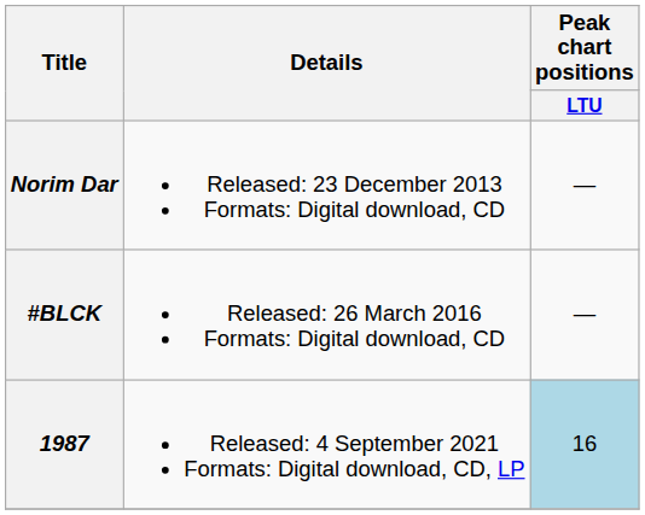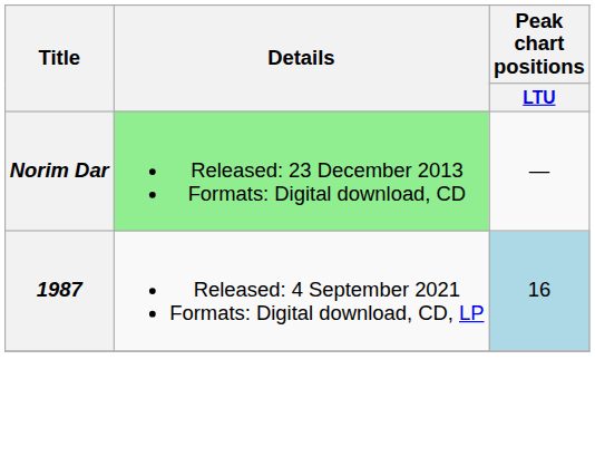 <table class="wikitable plainrowheaders" style="text-align:center;">
 <tr>
 <th scope="col" rowspan="2">Title</th>
 <th scope="col" rowspan="2">Details</th>
 <th scope="col" colspan="1">Peak chart positions</th>
 </tr>
 <tr>
 <th scope="col" style="width:3em;font-size:85%;"><a href='#'>LTU</a></th>
 </tr>
 <tr>
 <th scope="row"><em>Norim Dar</em></th>
-<td><br><ul><li>Released: 23 December 2013</li><li>Formats: Digital download, CD</li></ul></td>
-<td>—</td>
-</tr>
-<tr>
-<th scope="row"><em>#BLCK</em></th>
-<td><br><ul><li>Released: 26 March 2016</li><li>Formats: Digital download, CD</li></ul></td>
+<td style="background: lightgreen;"><br><ul><li>Released: 23 December 2013</li><li>Formats: Digital download, CD</li></ul></td>
 <td>—</td>
 </tr>
 <tr>
 <th scope="row"><em>1987</em></th>
 <td><br><ul><li>Released: 4 September 2021</li><li>Formats: Digital download, CD, <a href='#'>LP</a></li></ul></td>
 <td style="background: lightblue;">16</td>
 </tr>
 <tr>
 </tr>
 </table>
